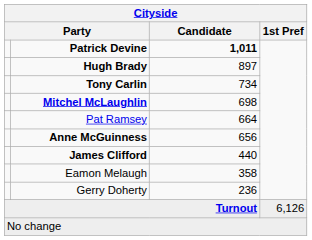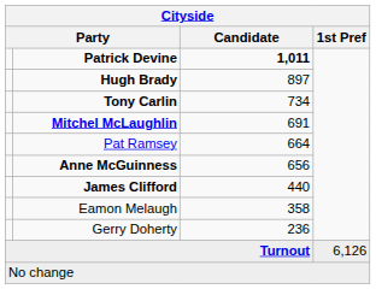 <table class="wikitable">
 <tr>
 <th colspan="4" align="center"><a href='#'>Cityside</a></th>
 </tr>
 <tr>
 <th colspan="2" align="center" width=200>Party</th>
 <th width=150>Candidate</th>
 <th width=60>1st Pref</th>
 </tr>
 <tr>
 <td></td>
 <td align="right"><strong>Patrick Devine</strong></td>
 <td align="right"><strong>1,011</strong></td>
 </tr>
 <tr>
 <td></td>
 <td align="right"><strong>Hugh Brady</strong></td>
 <td align="right">897</td>
 </tr>
 <tr>
 <td></td>
 <td align="right"><strong>Tony Carlin</strong></td>
 <td align="right">734</td>
 </tr>
 <tr>
 <td></td>
 <td align="right"><strong><a href='#'>Mitchel McLaughlin</a></strong></td>
-<td align="right">698</td>
+<td align="right">691</td>
 </tr>
 <tr>
 <td></td>
 <td align="right"><a href='#'>Pat Ramsey</a></td>
 <td align="right">664</td>
 </tr>
 <tr>
 <td></td>
 <td align="right"><strong>Anne McGuinness</strong></td>
 <td align="right">656</td>
 </tr>
 <tr>
 <td></td>
 <td align="right"><strong>James Clifford</strong></td>
 <td align="right">440</td>
 </tr>
 <tr>
 <td></td>
 <td align="right">Eamon Melaugh</td>
 <td align="right">358</td>
 </tr>
 <tr>
 <td></td>
 <td align="right">Gerry Doherty</td>
 <td align="right">236</td>
 </tr>
 <tr bgcolor="EEEEEE">
 <td colspan=3 align="right"><strong><a href='#'>Turnout</a></strong></td>
 <td align="right">6,126</td>
 </tr>
 <tr>
 <td colspan=4 bgcolor="EEEEEE">No change</td>
 </tr>
 </table>
